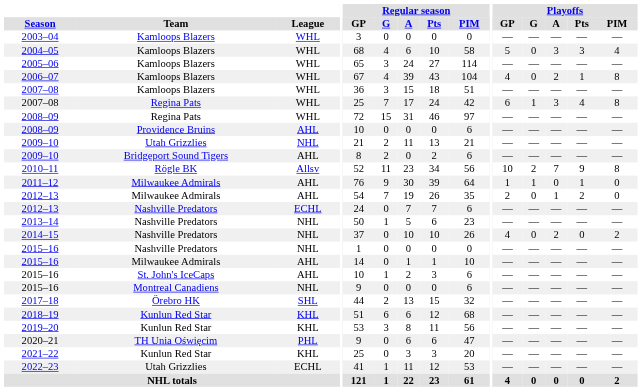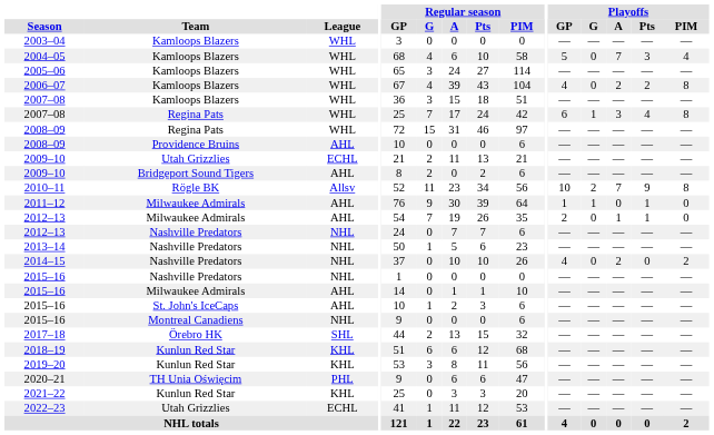 <table border="0" cellpadding="1" cellspacing="0" style="text-align:center; width:60em">
 <tr bgcolor="#e0e0e0">
 <th colspan="3" bgcolor="#ffffff"></th>
 <th rowspan="99" bgcolor="#ffffff"></th>
 <th colspan="5"><a href='#'>Regular season</a></th>
 <th rowspan="99" bgcolor="#ffffff"></th>
 <th colspan="5"><a href='#'>Playoffs</a></th>
 </tr>
 <tr bgcolor="#e0e0e0">
 <th><a href='#'>Season</a></th>
 <th>Team</th>
 <th>League</th>
 <th>GP</th>
 <th><a href='#'>G</a></th>
 <th><a href='#'>A</a></th>
 <th><a href='#'>Pts</a></th>
 <th><a href='#'>PIM</a></th>
 <th>GP</th>
 <th>G</th>
 <th>A</th>
 <th>Pts</th>
 <th>PIM</th>
 </tr>
 <tr>
 <td><a href='#'>2003–04</a></td>
 <td><a href='#'>Kamloops Blazers</a></td>
 <td><a href='#'>WHL</a></td>
 <td>3</td>
 <td>0</td>
 <td>0</td>
 <td>0</td>
 <td>0</td>
 <td>—</td>
 <td>—</td>
 <td>—</td>
 <td>—</td>
 <td>—</td>
 </tr>
 <tr style="background:#f0f0f0;">
 <td><a href='#'>2004–05</a></td>
 <td>Kamloops Blazers</td>
 <td>WHL</td>
 <td>68</td>
 <td>4</td>
 <td>6</td>
 <td>10</td>
 <td>58</td>
 <td>5</td>
 <td>0</td>
-<td>3</td>
+<td>7</td>
 <td>3</td>
 <td>4</td>
 </tr>
 <tr>
 <td><a href='#'>2005–06</a></td>
 <td>Kamloops Blazers</td>
 <td>WHL</td>
 <td>65</td>
 <td>3</td>
 <td>24</td>
 <td>27</td>
 <td>114</td>
 <td>—</td>
 <td>—</td>
 <td>—</td>
 <td>—</td>
 <td>—</td>
 </tr>
 <tr style="background:#f0f0f0;">
 <td><a href='#'>2006–07</a></td>
 <td>Kamloops Blazers</td>
 <td>WHL</td>
 <td>67</td>
 <td>4</td>
 <td>39</td>
 <td>43</td>
 <td>104</td>
 <td>4</td>
 <td>0</td>
 <td>2</td>
-<td>1</td>
+<td>2</td>
 <td>8</td>
 </tr>
 <tr>
 <td><a href='#'>2007–08</a></td>
 <td>Kamloops Blazers</td>
 <td>WHL</td>
 <td>36</td>
 <td>3</td>
 <td>15</td>
 <td>18</td>
 <td>51</td>
 <td>—</td>
 <td>—</td>
 <td>—</td>
 <td>—</td>
 <td>—</td>
 </tr>
 <tr style="background:#f0f0f0;">
 <td>2007–08</td>
 <td><a href='#'>Regina Pats</a></td>
 <td>WHL</td>
 <td>25</td>
 <td>7</td>
 <td>17</td>
 <td>24</td>
 <td>42</td>
 <td>6</td>
 <td>1</td>
 <td>3</td>
 <td>4</td>
 <td>8</td>
 </tr>
 <tr>
 <td><a href='#'>2008–09</a></td>
 <td>Regina Pats</td>
 <td>WHL</td>
 <td>72</td>
 <td>15</td>
 <td>31</td>
 <td>46</td>
 <td>97</td>
 <td>—</td>
 <td>—</td>
 <td>—</td>
 <td>—</td>
 <td>—</td>
 </tr>
 <tr style="background:#f0f0f0;">
 <td><a href='#'>2008–09</a></td>
 <td><a href='#'>Providence Bruins</a></td>
 <td><a href='#'>AHL</a></td>
 <td>10</td>
 <td>0</td>
 <td>0</td>
 <td>0</td>
 <td>6</td>
 <td>—</td>
 <td>—</td>
 <td>—</td>
 <td>—</td>
 <td>—</td>
 </tr>
 <tr>
 <td><a href='#'>2009–10</a></td>
 <td><a href='#'>Utah Grizzlies</a></td>
-<td><a href='#'>NHL</a></td>
+<td><a href='#'>ECHL</a></td>
 <td>21</td>
 <td>2</td>
 <td>11</td>
 <td>13</td>
 <td>21</td>
 <td>—</td>
 <td>—</td>
 <td>—</td>
 <td>—</td>
 <td>—</td>
 </tr>
 <tr style="background:#f0f0f0;">
 <td><a href='#'>2009–10</a></td>
 <td><a href='#'>Bridgeport Sound Tigers</a></td>
 <td>AHL</td>
 <td>8</td>
 <td>2</td>
 <td>0</td>
 <td>2</td>
 <td>6</td>
 <td>—</td>
 <td>—</td>
 <td>—</td>
 <td>—</td>
 <td>—</td>
 </tr>
 <tr>
 <td><a href='#'>2010–11</a></td>
 <td><a href='#'>Rögle BK</a></td>
 <td><a href='#'>Allsv</a></td>
 <td>52</td>
 <td>11</td>
 <td>23</td>
 <td>34</td>
 <td>56</td>
 <td>10</td>
 <td>2</td>
 <td>7</td>
 <td>9</td>
 <td>8</td>
 </tr>
 <tr style="background:#f0f0f0;">
 <td><a href='#'>2011–12</a></td>
 <td><a href='#'>Milwaukee Admirals</a></td>
 <td>AHL</td>
 <td>76</td>
 <td>9</td>
 <td>30</td>
 <td>39</td>
 <td>64</td>
 <td>1</td>
 <td>1</td>
 <td>0</td>
 <td>1</td>
 <td>0</td>
 </tr>
 <tr bgcolor="#e0e0e0">
 </tr>
 <tr>
 <td><a href='#'>2012–13</a></td>
 <td>Milwaukee Admirals</td>
 <td>AHL</td>
 <td>54</td>
 <td>7</td>
 <td>19</td>
 <td>26</td>
 <td>35</td>
 <td>2</td>
 <td>0</td>
 <td>1</td>
-<td>2</td>
+<td>1</td>
 <td>0</td>
 </tr>
 <tr style="background:#f0f0f0;">
 <td><a href='#'>2012–13</a></td>
 <td><a href='#'>Nashville Predators</a></td>
-<td><a href='#'>ECHL</a></td>
+<td><a href='#'>NHL</a></td>
 <td>24</td>
 <td>0</td>
 <td>7</td>
 <td>7</td>
 <td>6</td>
 <td>—</td>
 <td>—</td>
 <td>—</td>
 <td>—</td>
 <td>—</td>
 </tr>
 <tr>
 <td><a href='#'>2013–14</a></td>
 <td>Nashville Predators</td>
 <td>NHL</td>
 <td>50</td>
 <td>1</td>
 <td>5</td>
 <td>6</td>
 <td>23</td>
 <td>—</td>
 <td>—</td>
 <td>—</td>
 <td>—</td>
 <td>—</td>
 </tr>
 <tr style="background:#f0f0f0;">
 <td><a href='#'>2014–15</a></td>
 <td>Nashville Predators</td>
 <td>NHL</td>
 <td>37</td>
 <td>0</td>
 <td>10</td>
 <td>10</td>
 <td>26</td>
 <td>4</td>
 <td>0</td>
 <td>2</td>
 <td>0</td>
 <td>2</td>
 </tr>
 <tr>
 <td><a href='#'>2015–16</a></td>
 <td>Nashville Predators</td>
 <td>NHL</td>
 <td>1</td>
 <td>0</td>
 <td>0</td>
 <td>0</td>
 <td>0</td>
 <td>—</td>
 <td>—</td>
 <td>—</td>
 <td>—</td>
 <td>—</td>
 </tr>
 <tr style="background:#f0f0f0;">
 <td><a href='#'>2015–16</a></td>
 <td>Milwaukee Admirals</td>
 <td>AHL</td>
 <td>14</td>
 <td>0</td>
 <td>1</td>
 <td>1</td>
 <td>10</td>
 <td>—</td>
 <td>—</td>
 <td>—</td>
 <td>—</td>
 <td>—</td>
 </tr>
 <tr>
 <td>2015–16</td>
 <td><a href='#'>St. John's IceCaps</a></td>
 <td>AHL</td>
 <td>10</td>
 <td>1</td>
 <td>2</td>
 <td>3</td>
 <td>6</td>
 <td>—</td>
 <td>—</td>
 <td>—</td>
 <td>—</td>
 <td>—</td>
 </tr>
 <tr style="background:#f0f0f0;">
 <td>2015–16</td>
 <td><a href='#'>Montreal Canadiens</a></td>
 <td>NHL</td>
 <td>9</td>
 <td>0</td>
 <td>0</td>
 <td>0</td>
 <td>6</td>
 <td>—</td>
 <td>—</td>
 <td>—</td>
 <td>—</td>
 <td>—</td>
 </tr>
 <tr>
 <td><a href='#'>2017–18</a></td>
 <td><a href='#'>Örebro HK</a></td>
 <td><a href='#'>SHL</a></td>
 <td>44</td>
 <td>2</td>
 <td>13</td>
 <td>15</td>
 <td>32</td>
 <td>—</td>
 <td>—</td>
 <td>—</td>
 <td>—</td>
 <td>—</td>
 </tr>
 <tr style="background:#f0f0f0;">
 <td><a href='#'>2018–19</a></td>
 <td><a href='#'>Kunlun Red Star</a></td>
 <td><a href='#'>KHL</a></td>
 <td>51</td>
 <td>6</td>
 <td>6</td>
 <td>12</td>
 <td>68</td>
 <td>—</td>
 <td>—</td>
 <td>—</td>
 <td>—</td>
 <td>—</td>
 </tr>
 <tr>
 <td><a href='#'>2019–20</a></td>
 <td>Kunlun Red Star</td>
 <td>KHL</td>
 <td>53</td>
 <td>3</td>
 <td>8</td>
 <td>11</td>
 <td>56</td>
 <td>—</td>
 <td>—</td>
 <td>—</td>
 <td>—</td>
 <td>—</td>
 </tr>
 <tr style="background:#f0f0f0;">
 <td>2020–21</td>
 <td><a href='#'>TH Unia Oświęcim</a></td>
 <td><a href='#'>PHL</a></td>
 <td>9</td>
 <td>0</td>
 <td>6</td>
 <td>6</td>
 <td>47</td>
 <td>—</td>
 <td>—</td>
 <td>—</td>
 <td>—</td>
 <td>—</td>
 </tr>
 <tr>
 <td><a href='#'>2021–22</a></td>
 <td>Kunlun Red Star</td>
 <td>KHL</td>
 <td>25</td>
 <td>0</td>
 <td>3</td>
 <td>3</td>
 <td>20</td>
 <td>—</td>
 <td>—</td>
 <td>—</td>
 <td>—</td>
 <td>—</td>
 </tr>
 <tr style="background:#f0f0f0;">
 <td><a href='#'>2022–23</a></td>
 <td>Utah Grizzlies</td>
 <td>ECHL</td>
 <td>41</td>
 <td>1</td>
 <td>11</td>
 <td>12</td>
 <td>53</td>
 <td>—</td>
 <td>—</td>
 <td>—</td>
 <td>—</td>
 <td>—</td>
 </tr>
 <tr bgcolor="#e0e0e0">
 <th colspan="3">NHL totals</th>
 <th>121</th>
 <th>1</th>
 <th>22</th>
 <th>23</th>
 <th>61</th>
 <th>4</th>
 <th>0</th>
 <th>0</th>
 <th>0</th>
 <th>2</th>
 </tr>
 </table>
